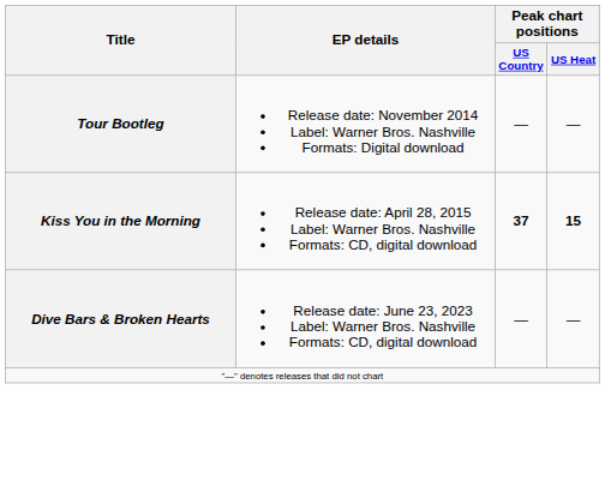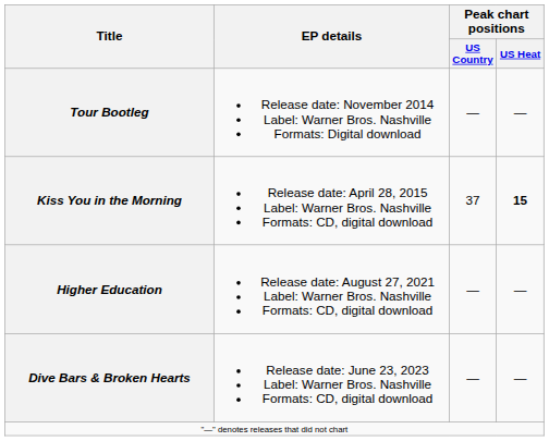 <table class="wikitable plainrowheaders" style="text-align:center;">
 <tr>
 <th rowspan="2" style="width:16em;">Title</th>
 <th rowspan="2" style="width:18em;">EP details</th>
 <th colspan="2">Peak chart<br>positions</th>
 </tr>
 <tr style="font-size:smaller;">
 <th style="width:4em;"><a href='#'>US Country</a><br></th>
 <th style="width:4em;"><a href='#'>US Heat</a><br></th>
 </tr>
 <tr>
 <th scope="row"><em>Tour Bootleg</em></th>
 <td><br><ul><li>Release date: November 2014</li><li>Label: Warner Bros. Nashville</li><li>Formats: Digital download</li></ul></td>
 <td>—</td>
 <td>—</td>
 </tr>
 <tr>
 <th scope="row"><em>Kiss You in the Morning</em></th>
 <td><br><ul><li>Release date: April 28, 2015</li><li>Label: Warner Bros. Nashville</li><li>Formats: CD, digital download</li></ul></td>
-<td><strong>37</strong></td>
+<td>37</td>
 <td><strong>15</strong></td>
+</tr>
+<tr>
+<th scope="row"><em>Higher Education</em></th>
+<td><br><ul><li>Release date: August 27, 2021</li><li>Label: Warner Bros. Nashville</li><li>Formats: CD, digital download</li></ul></td>
+<td>—</td>
+<td>—</td>
 </tr>
 <tr>
 <th scope="row"><em>Dive Bars & Broken Hearts</em></th>
 <td><br><ul><li>Release date: June 23, 2023</li><li>Label: Warner Bros. Nashville</li><li>Formats: CD, digital download</li></ul></td>
 <td>—</td>
 <td>—</td>
 </tr>
 <tr>
 <td colspan="4" style="font-size:8pt">"—" denotes releases that did not chart</td>
 </tr>
 </table>
